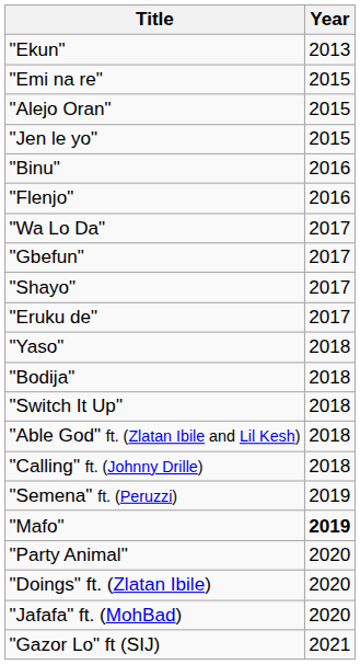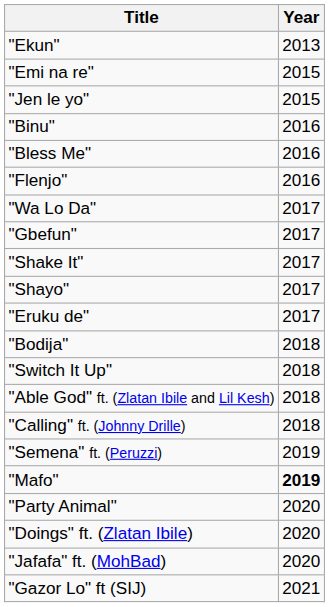 <table class="wikitable sortable">
 <tr>
 <th>Title</th>
 <th>Year</th>
 </tr>
 <tr>
 <td>"Ekun"</td>
 <td>2013</td>
 </tr>
 <tr>
 <td>"Emi na re"</td>
 <td>2015</td>
 </tr>
 <tr>
-<td>"Alejo Oran"</td>
-<td>2015</td>
-</tr>
-<tr>
 <td>"Jen le yo"</td>
 <td>2015</td>
 </tr>
 <tr>
 <td>"Binu"</td>
+<td>2016</td>
+</tr>
+<tr>
+<td>"Bless Me"</td>
 <td>2016</td>
 </tr>
 <tr>
 <td>"Flenjo"</td>
 <td>2016</td>
 </tr>
 <tr>
 <td>"Wa Lo Da"</td>
 <td>2017</td>
 </tr>
 <tr>
 <td>"Gbefun"</td>
 <td>2017</td>
 </tr>
 <tr>
+<td>"Shake It"</td>
+<td>2017</td>
+</tr>
+<tr>
 <td>"Shayo"</td>
 <td>2017</td>
 </tr>
 <tr>
 <td>"Eruku de"</td>
 <td>2017</td>
-</tr>
-<tr>
-<td>"Yaso"</td>
-<td>2018</td>
 </tr>
 <tr>
 <td>"Bodija"</td>
 <td>2018</td>
 </tr>
 <tr>
 <td>"Switch It Up"</td>
 <td>2018</td>
 </tr>
 <tr>
 <td>"Able God" <small>ft. (<a href='#'>Zlatan Ibile</a> and <a href='#'>Lil Kesh</a>)</small></td>
 <td>2018</td>
 </tr>
 <tr>
 <td>"Calling" <small>ft. (<a href='#'>Johnny Drille</a>)</small></td>
 <td>2018</td>
 </tr>
 <tr>
 <td>"Semena" <small>ft. (<a href='#'>Peruzzi</a>)</small></td>
 <td>2019</td>
 </tr>
 <tr>
 <td>"Mafo"</td>
 <td><strong>2019</strong></td>
 </tr>
 <tr>
 <td>"Party Animal"</td>
 <td>2020</td>
 </tr>
 <tr>
 <td>"Doings" ft. (<a href='#'>Zlatan Ibile</a>)</td>
 <td>2020</td>
 </tr>
 <tr>
 <td>"Jafafa" ft. (<a href='#'>MohBad</a>)</td>
 <td>2020</td>
 </tr>
 <tr>
 <td>"Gazor Lo" ft (SIJ)</td>
 <td>2021</td>
 </tr>
 </table>
